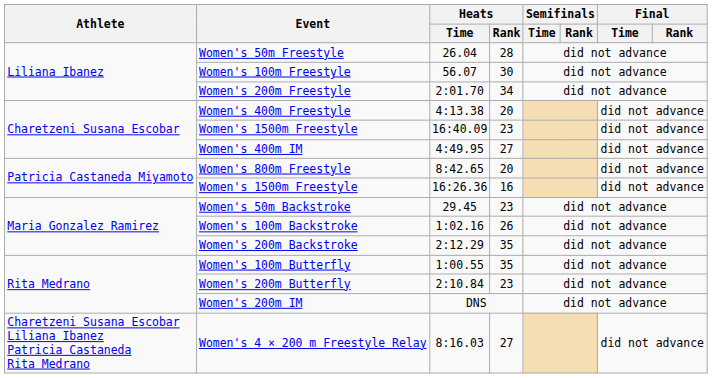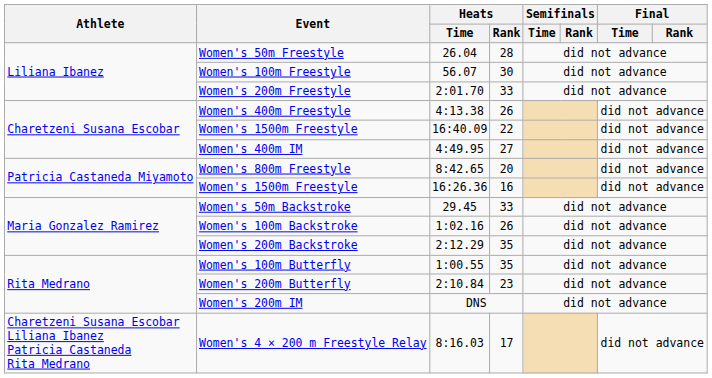 <table class=wikitable style="font-size:90%">
 <tr>
 <th rowspan="2">Athlete</th>
 <th rowspan="2">Event</th>
 <th colspan="2">Heats</th>
 <th colspan="2">Semifinals</th>
 <th colspan="2">Final</th>
 </tr>
 <tr>
 <th>Time</th>
 <th>Rank</th>
 <th>Time</th>
 <th>Rank</th>
 <th>Time</th>
 <th>Rank</th>
 </tr>
 <tr>
 <td rowspan="3"><a href='#'>Liliana Ibanez</a></td>
 <td><a href='#'>Women's 50m Freestyle</a></td>
 <td align=center>26.04</td>
 <td align=center>28</td>
 <td style="text-align:center;" colspan="4">did not advance</td>
 </tr>
 <tr>
 <td><a href='#'>Women's 100m Freestyle</a></td>
 <td align=center>56.07</td>
 <td align=center>30</td>
 <td style="text-align:center;" colspan="4">did not advance</td>
 </tr>
 <tr>
 <td><a href='#'>Women's 200m Freestyle</a></td>
 <td align=center>2:01.70</td>
-<td align=center>34</td>
+<td align=center>33</td>
 <td style="text-align:center;" colspan="4">did not advance</td>
 </tr>
 <tr>
 <td rowspan="3"><a href='#'>Charetzeni Susana Escobar</a></td>
 <td><a href='#'>Women's 400m Freestyle</a></td>
 <td align=center>4:13.38</td>
-<td align=center>20</td>
+<td align=center>26</td>
 <td colspan="2" style="background:wheat;"></td>
 <td style="text-align:center;" colspan="2">did not advance</td>
 </tr>
 <tr>
 <td><a href='#'>Women's 1500m Freestyle</a></td>
 <td align=center>16:40.09</td>
-<td align=center>23</td>
+<td align=center>22</td>
 <td colspan="2" style="background:wheat;"></td>
 <td style="text-align:center;" colspan="2">did not advance</td>
 </tr>
 <tr>
 <td><a href='#'>Women's 400m IM</a></td>
 <td align=center>4:49.95</td>
 <td align=center>27</td>
 <td colspan="2" style="background:wheat;"></td>
 <td style="text-align:center;" colspan="2">did not advance</td>
 </tr>
 <tr>
 <td rowspan="2"><a href='#'>Patricia Castaneda Miyamoto</a></td>
 <td><a href='#'>Women's 800m Freestyle</a></td>
 <td align=center>8:42.65</td>
 <td align=center>20</td>
 <td colspan="2" style="background:wheat;"></td>
 <td style="text-align:center;" colspan="2">did not advance</td>
 </tr>
 <tr>
 <td><a href='#'>Women's 1500m Freestyle</a></td>
 <td align=center>16:26.36</td>
 <td align=center>16</td>
 <td colspan="2" style="background:wheat;"></td>
 <td style="text-align:center;" colspan="2">did not advance</td>
 </tr>
 <tr>
 <td rowspan="3"><a href='#'>Maria Gonzalez Ramirez</a></td>
 <td><a href='#'>Women's 50m Backstroke</a></td>
 <td align=center>29.45</td>
-<td align=center>23</td>
+<td align=center>33</td>
 <td style="text-align:center;" colspan="4">did not advance</td>
 </tr>
 <tr>
 <td><a href='#'>Women's 100m Backstroke</a></td>
 <td align=center>1:02.16</td>
 <td align=center>26</td>
 <td style="text-align:center;" colspan="4">did not advance</td>
 </tr>
 <tr>
 <td><a href='#'>Women's 200m Backstroke</a></td>
 <td align=center>2:12.29</td>
 <td align=center>35</td>
 <td style="text-align:center;" colspan="4">did not advance</td>
 </tr>
 <tr>
 <td rowspan="3"><a href='#'>Rita Medrano</a></td>
 <td><a href='#'>Women's 100m Butterfly</a></td>
 <td align=center>1:00.55</td>
 <td align=center>35</td>
 <td style="text-align:center;" colspan="4">did not advance</td>
 </tr>
 <tr>
 <td><a href='#'>Women's 200m Butterfly</a></td>
 <td align=center>2:10.84</td>
 <td align=center>23</td>
 <td style="text-align:center;" colspan="4">did not advance</td>
 </tr>
 <tr>
 <td><a href='#'>Women's 200m IM</a></td>
 <td style="text-align:center;" colspan="2">DNS</td>
 <td style="text-align:center;" colspan="4">did not advance</td>
 </tr>
 <tr>
 <td><a href='#'>Charetzeni Susana Escobar</a><br><a href='#'>Liliana Ibanez</a><br><a href='#'>Patricia Castaneda</a><br><a href='#'>Rita Medrano</a></td>
 <td><a href='#'>Women's 4 × 200 m Freestyle Relay</a></td>
 <td align=center>8:16.03</td>
-<td align=center>27</td>
+<td align=center>17</td>
 <td colspan="2" style="background:wheat;"></td>
 <td style="text-align:center;" colspan="2">did not advance</td>
 </tr>
 </table>
